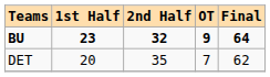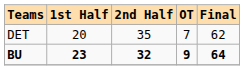 <table class="wikitable" align=right>
 <tr bgcolor=#ffdead align=center>
 <td><strong>Teams</strong></td>
 <td><strong>1st Half</strong></td>
 <td><strong>2nd Half</strong></td>
 <td><strong>OT</strong></td>
 <td><strong>Final</strong></td>
 </tr>
 <tr>
+<td>DET</td>
+<td align=center>20</td>
+<td align=center>35</td>
+<td align=center>7</td>
+<td align=center>62</td>
+</tr>
+<tr>
 <td><strong>BU</strong></td>
 <td align=center><strong>23</strong></td>
 <td align=center><strong>32</strong></td>
 <td align=center><strong>9</strong></td>
 <td align=center><strong>64</strong></td>
 </tr>
 <tr>
-<td>DET</td>
-<td align=center>20</td>
-<td align=center>35</td>
-<td align=center>7</td>
-<td align=center>62</td>
-</tr>
-<tr>
 </tr>
 </table>
